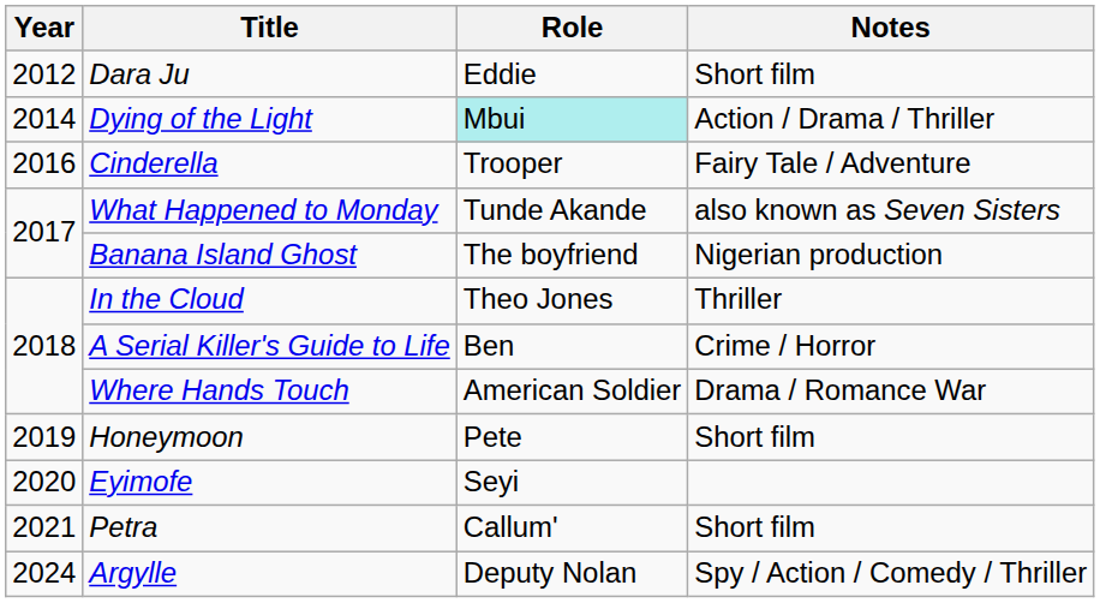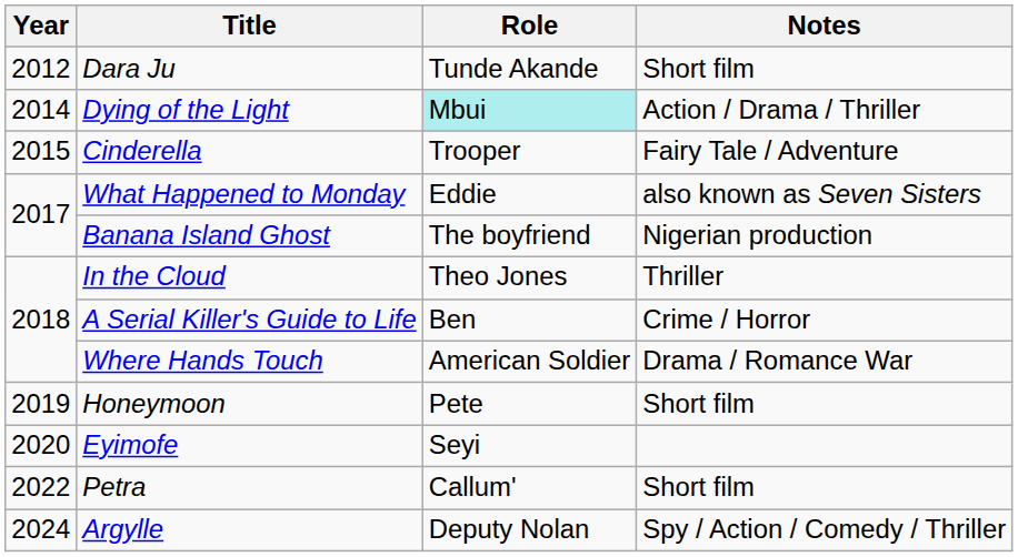 <table class="wikitable sortable">
 <tr>
 <th>Year</th>
 <th>Title</th>
 <th>Role</th>
 <th class="unsortable">Notes</th>
 </tr>
 <tr>
 <td>2012</td>
 <td><em>Dara Ju</em></td>
-<td>Eddie</td>
+<td>Tunde Akande</td>
 <td>Short film</td>
 </tr>
 <tr>
 <td>2014</td>
 <td><em><a href='#'>Dying of the Light</a></em></td>
 <td style="background: paleturquoise;">Mbui</td>
 <td>Action / Drama / Thriller</td>
 </tr>
 <tr>
-<td>2016</td>
+<td>2015</td>
 <td><em><a href='#'>Cinderella</a></em></td>
 <td>Trooper</td>
 <td>Fairy Tale / Adventure</td>
 </tr>
 <tr>
 <td rowspan="2">2017</td>
 <td><em><a href='#'>What Happened to Monday</a></em></td>
-<td>Tunde Akande</td>
+<td>Eddie</td>
 <td>also known as <em>Seven Sisters</em></td>
 </tr>
 <tr>
 <td><em><a href='#'>Banana Island Ghost</a></em></td>
 <td>The boyfriend</td>
 <td>Nigerian production</td>
 </tr>
 <tr>
 <td rowspan="3">2018</td>
 <td><em><a href='#'>In the Cloud</a></em></td>
 <td>Theo Jones</td>
 <td> Thriller</td>
 </tr>
 <tr>
 <td><em><a href='#'>A Serial Killer's Guide to Life</a></em></td>
 <td>Ben</td>
 <td>Crime / Horror</td>
 </tr>
 <tr>
 <td><em><a href='#'>Where Hands Touch</a></em></td>
 <td>American Soldier</td>
 <td>Drama / Romance War</td>
 </tr>
 <tr>
 <td>2019</td>
 <td><em>Honeymoon</em></td>
 <td>Pete</td>
 <td>Short film</td>
 </tr>
 <tr>
 <td>2020</td>
 <td><em><a href='#'>Eyimofe</a></em></td>
 <td>Seyi</td>
 <td></td>
 </tr>
 <tr>
-<td>2021</td>
+<td>2022</td>
 <td><em>Petra</em></td>
 <td>Callum'</td>
 <td>Short film</td>
 </tr>
 <tr>
 <td>2024</td>
 <td><em><a href='#'>Argylle</a></em></td>
 <td>Deputy Nolan</td>
 <td>Spy / Action / Comedy / Thriller</td>
 </tr>
 </table>
